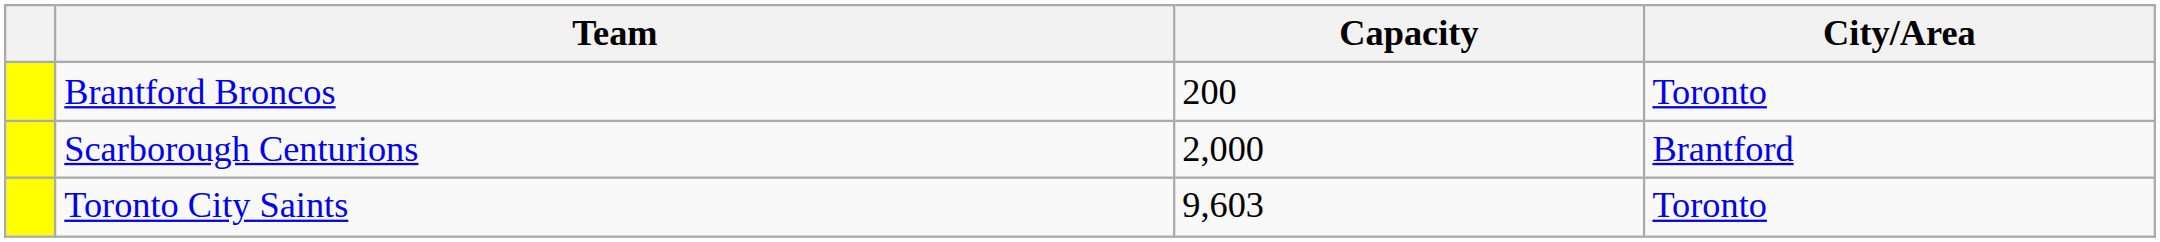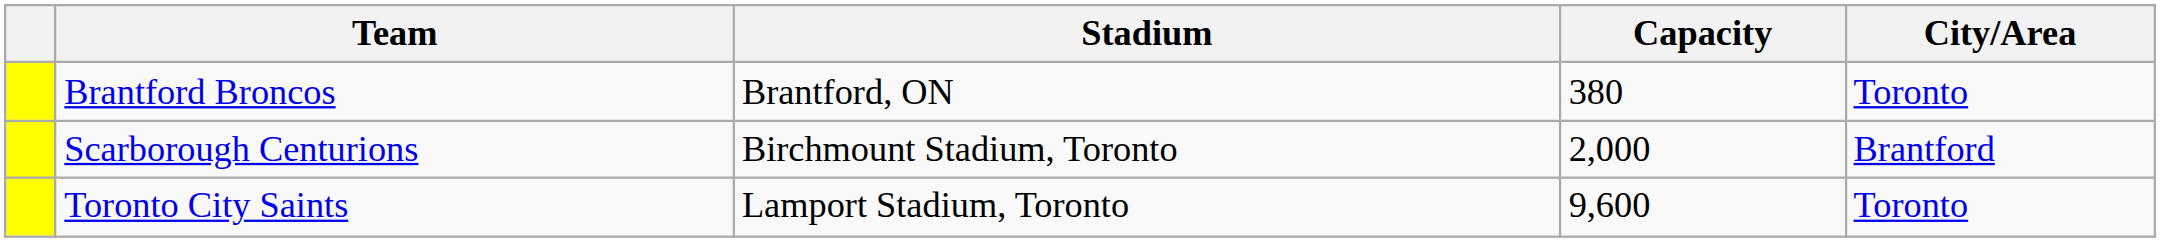 <table style="width:75%;" class="wikitable sortable">
 <tr>
 <th style="width:15px;" class="unsortable"></th>
 <th>Team</th>
+<th>Stadium</th>
 <th>Capacity</th>
 <th>City/Area</th>
 </tr>
 <tr>
 <td style="background:#FFFF00;"></td>
 <td><a href='#'>Brantford Broncos</a></td>
-<td>200</td>
+<td>Brantford, ON</td>
+<td>380</td>
 <td><a href='#'>Toronto</a></td>
 </tr>
 <tr>
 <td style="background:#FFFF00;"></td>
 <td><a href='#'>Scarborough Centurions</a></td>
+<td>Birchmount Stadium, Toronto</td>
 <td>2,000</td>
 <td><a href='#'>Brantford</a></td>
 </tr>
 <tr>
 <td style="background:#FFFF00;"></td>
 <td><a href='#'>Toronto City Saints</a></td>
-<td>9,603</td>
+<td>Lamport Stadium, Toronto</td>
+<td>9,600</td>
 <td><a href='#'>Toronto</a></td>
 </tr>
 </table>
